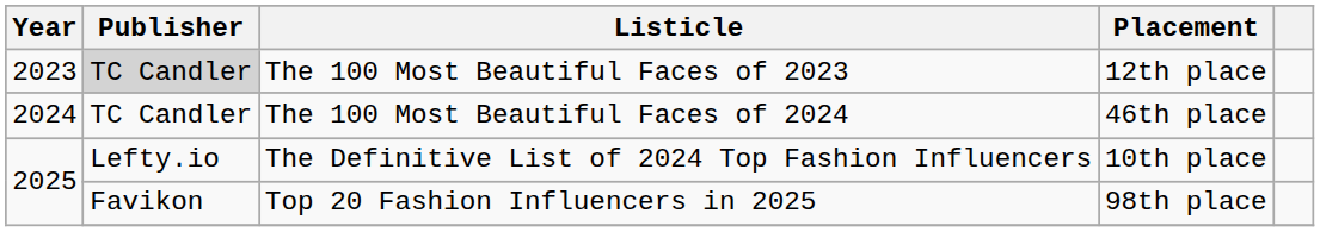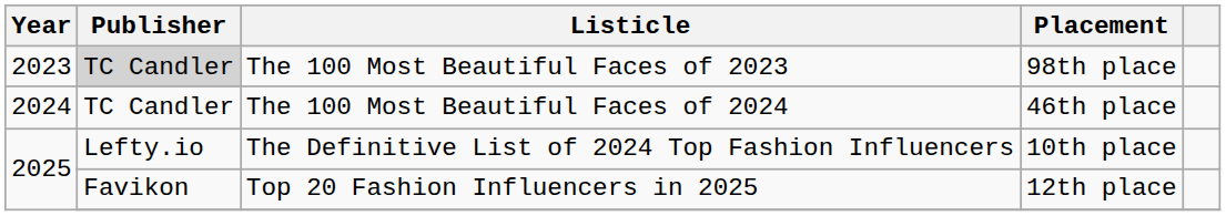 <table class="wikitable">
 <tr>
 <th scope="col">Year</th>
 <th scope="col">Publisher</th>
 <th scope="col">Listicle</th>
 <th scope="col">Placement</th>
 <th scope="col" style="width:1em;" class="unsortable"></th>
 </tr>
 <tr>
 <td>2023</td>
 <td style="background: lightgrey;">TC Candler</td>
 <td>The 100 Most Beautiful Faces of 2023</td>
-<td>12th place</td>
+<td>98th place</td>
 <td></td>
 </tr>
 <tr>
 <td>2024</td>
 <td>TC Candler</td>
 <td>The 100 Most Beautiful Faces of 2024</td>
 <td>46th place</td>
 <td></td>
 </tr>
 <tr>
 <td rowspan="5">2025</td>
 <td>Lefty.io</td>
 <td>The Definitive List of 2024 Top Fashion Influencers</td>
 <td>10th place</td>
 <td></td>
 </tr>
 <tr>
 <td>Favikon</td>
 <td>Top 20 Fashion Influencers in 2025</td>
-<td>98th place</td>
+<td>12th place</td>
 <td></td>
 </tr>
 <tr>
 </tr>
 </table>
